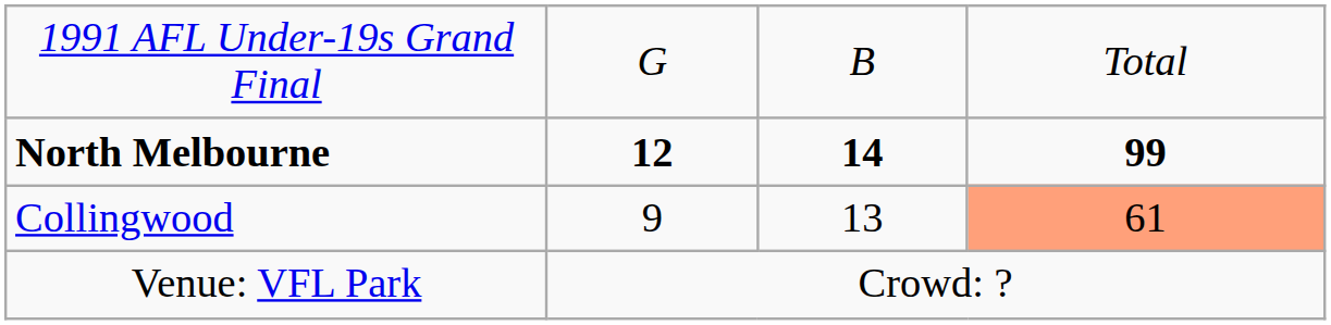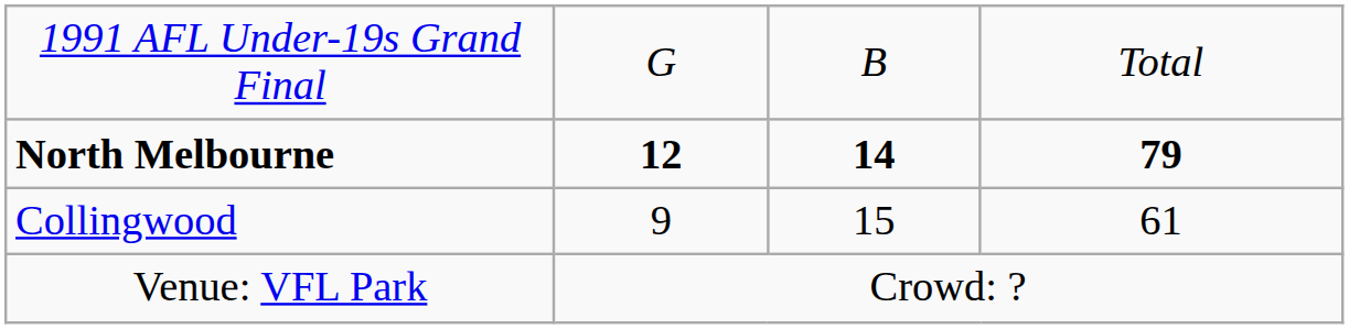 <table class="wikitable" style="text-align:center; width:40%">
 <tr>
 <td width=200><em><a href='#'>1991 AFL Under-19s Grand Final</a></em></td>
 <td><em>G</em></td>
 <td><em>B</em></td>
 <td><em>Total</em></td>
 </tr>
 <tr>
 <td style="text-align:left"><strong>North Melbourne</strong></td>
 <td><strong>12</strong></td>
 <td><strong>14</strong></td>
-<td><strong>99</strong></td>
+<td><strong>79</strong></td>
 </tr>
 <tr>
 <td style="text-align:left"><a href='#'>Collingwood</a></td>
 <td>9</td>
-<td>13</td>
-<td style="background: lightsalmon;">61</td>
+<td>15</td>
+<td>61</td>
 </tr>
 <tr>
 <td>Venue: <a href='#'>VFL Park</a></td>
 <td colspan=3>Crowd: ?</td>
 </tr>
 </table>
